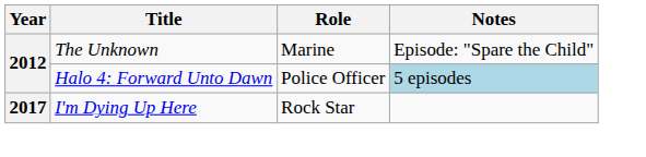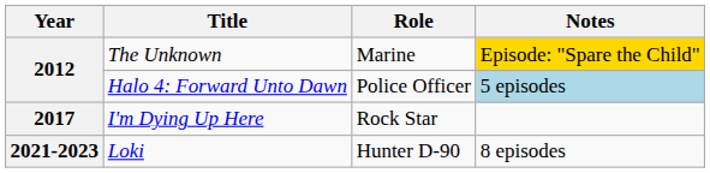 <table class="wikitable plainrowheaders sortable" style="margin-right: 0;">
 <tr>
 <th scope="col">Year</th>
 <th scope="col">Title</th>
 <th scope="col">Role</th>
 <th scope="col" class="unsortable">Notes</th>
 </tr>
 <tr>
 <th scope="row" rowspan="2">2012</th>
 <td><em>The Unknown</em></td>
 <td>Marine</td>
-<td>Episode: "Spare the Child"</td>
+<td style="background: gold;">Episode: "Spare the Child"</td>
 </tr>
 <tr>
 <td><em><a href='#'>Halo 4: Forward Unto Dawn</a></em></td>
 <td>Police Officer</td>
 <td style="background: lightblue;">5 episodes</td>
 </tr>
 <tr>
 <th scope="row">2017</th>
 <td><em><a href='#'>I'm Dying Up Here</a></em></td>
 <td>Rock Star</td>
 <td></td>
 </tr>
+<tr>
+<th scope="row">2021-2023</th>
+<td><em><a href='#'>Loki</a></em></td>
+<td>Hunter D-90</td>
+<td>8 episodes</td>
+</tr>
 </table>
